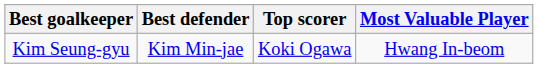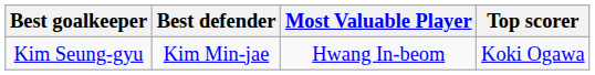 <table class="wikitable" style="margin: 0 auto;">
 <tr>
 <th>Best goalkeeper</th>
 <th>Best defender</th>
+<th><a href='#'>Most Valuable Player</a></th>
 <th>Top scorer</th>
-<th><a href='#'>Most Valuable Player</a></th>
 </tr>
 <tr>
 <td align=center> <a href='#'>Kim Seung-gyu</a></td>
 <td align=center> <a href='#'>Kim Min-jae</a></td>
+<td align=center> <a href='#'>Hwang In-beom</a></td>
 <td align=center> <a href='#'>Koki Ogawa</a></td>
-<td align=center> <a href='#'>Hwang In-beom</a></td>
 </tr>
 </table>
